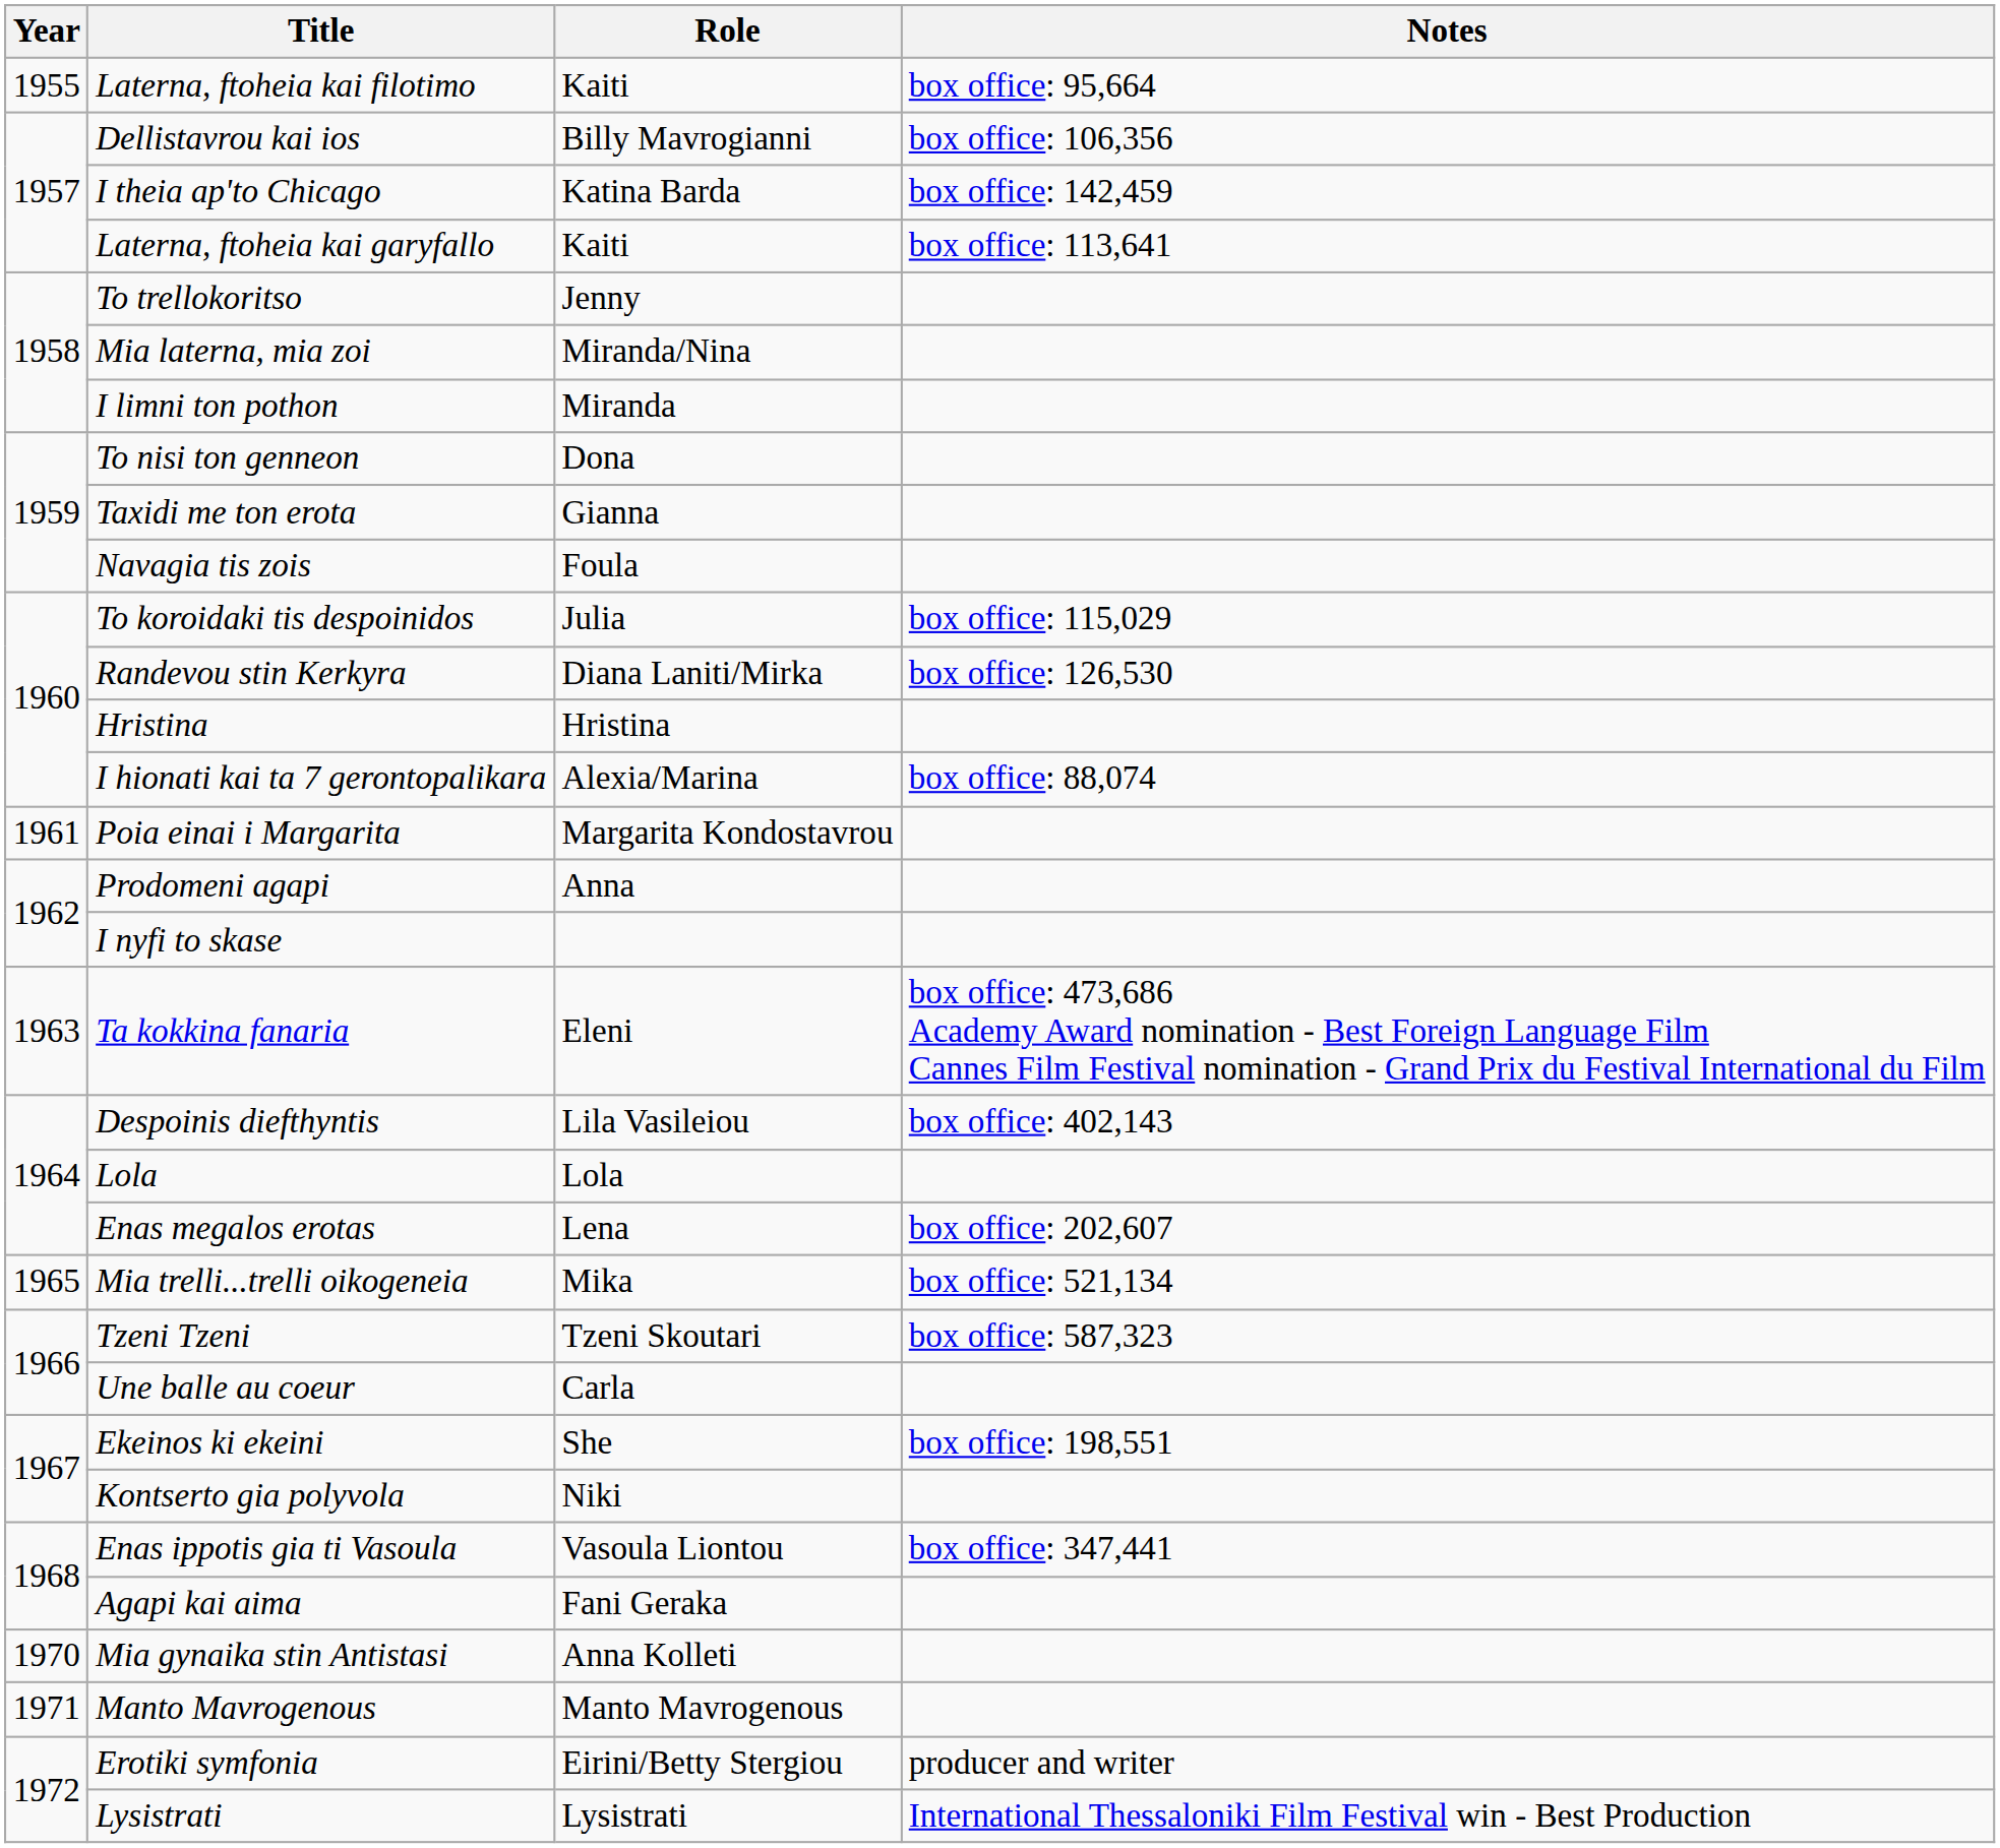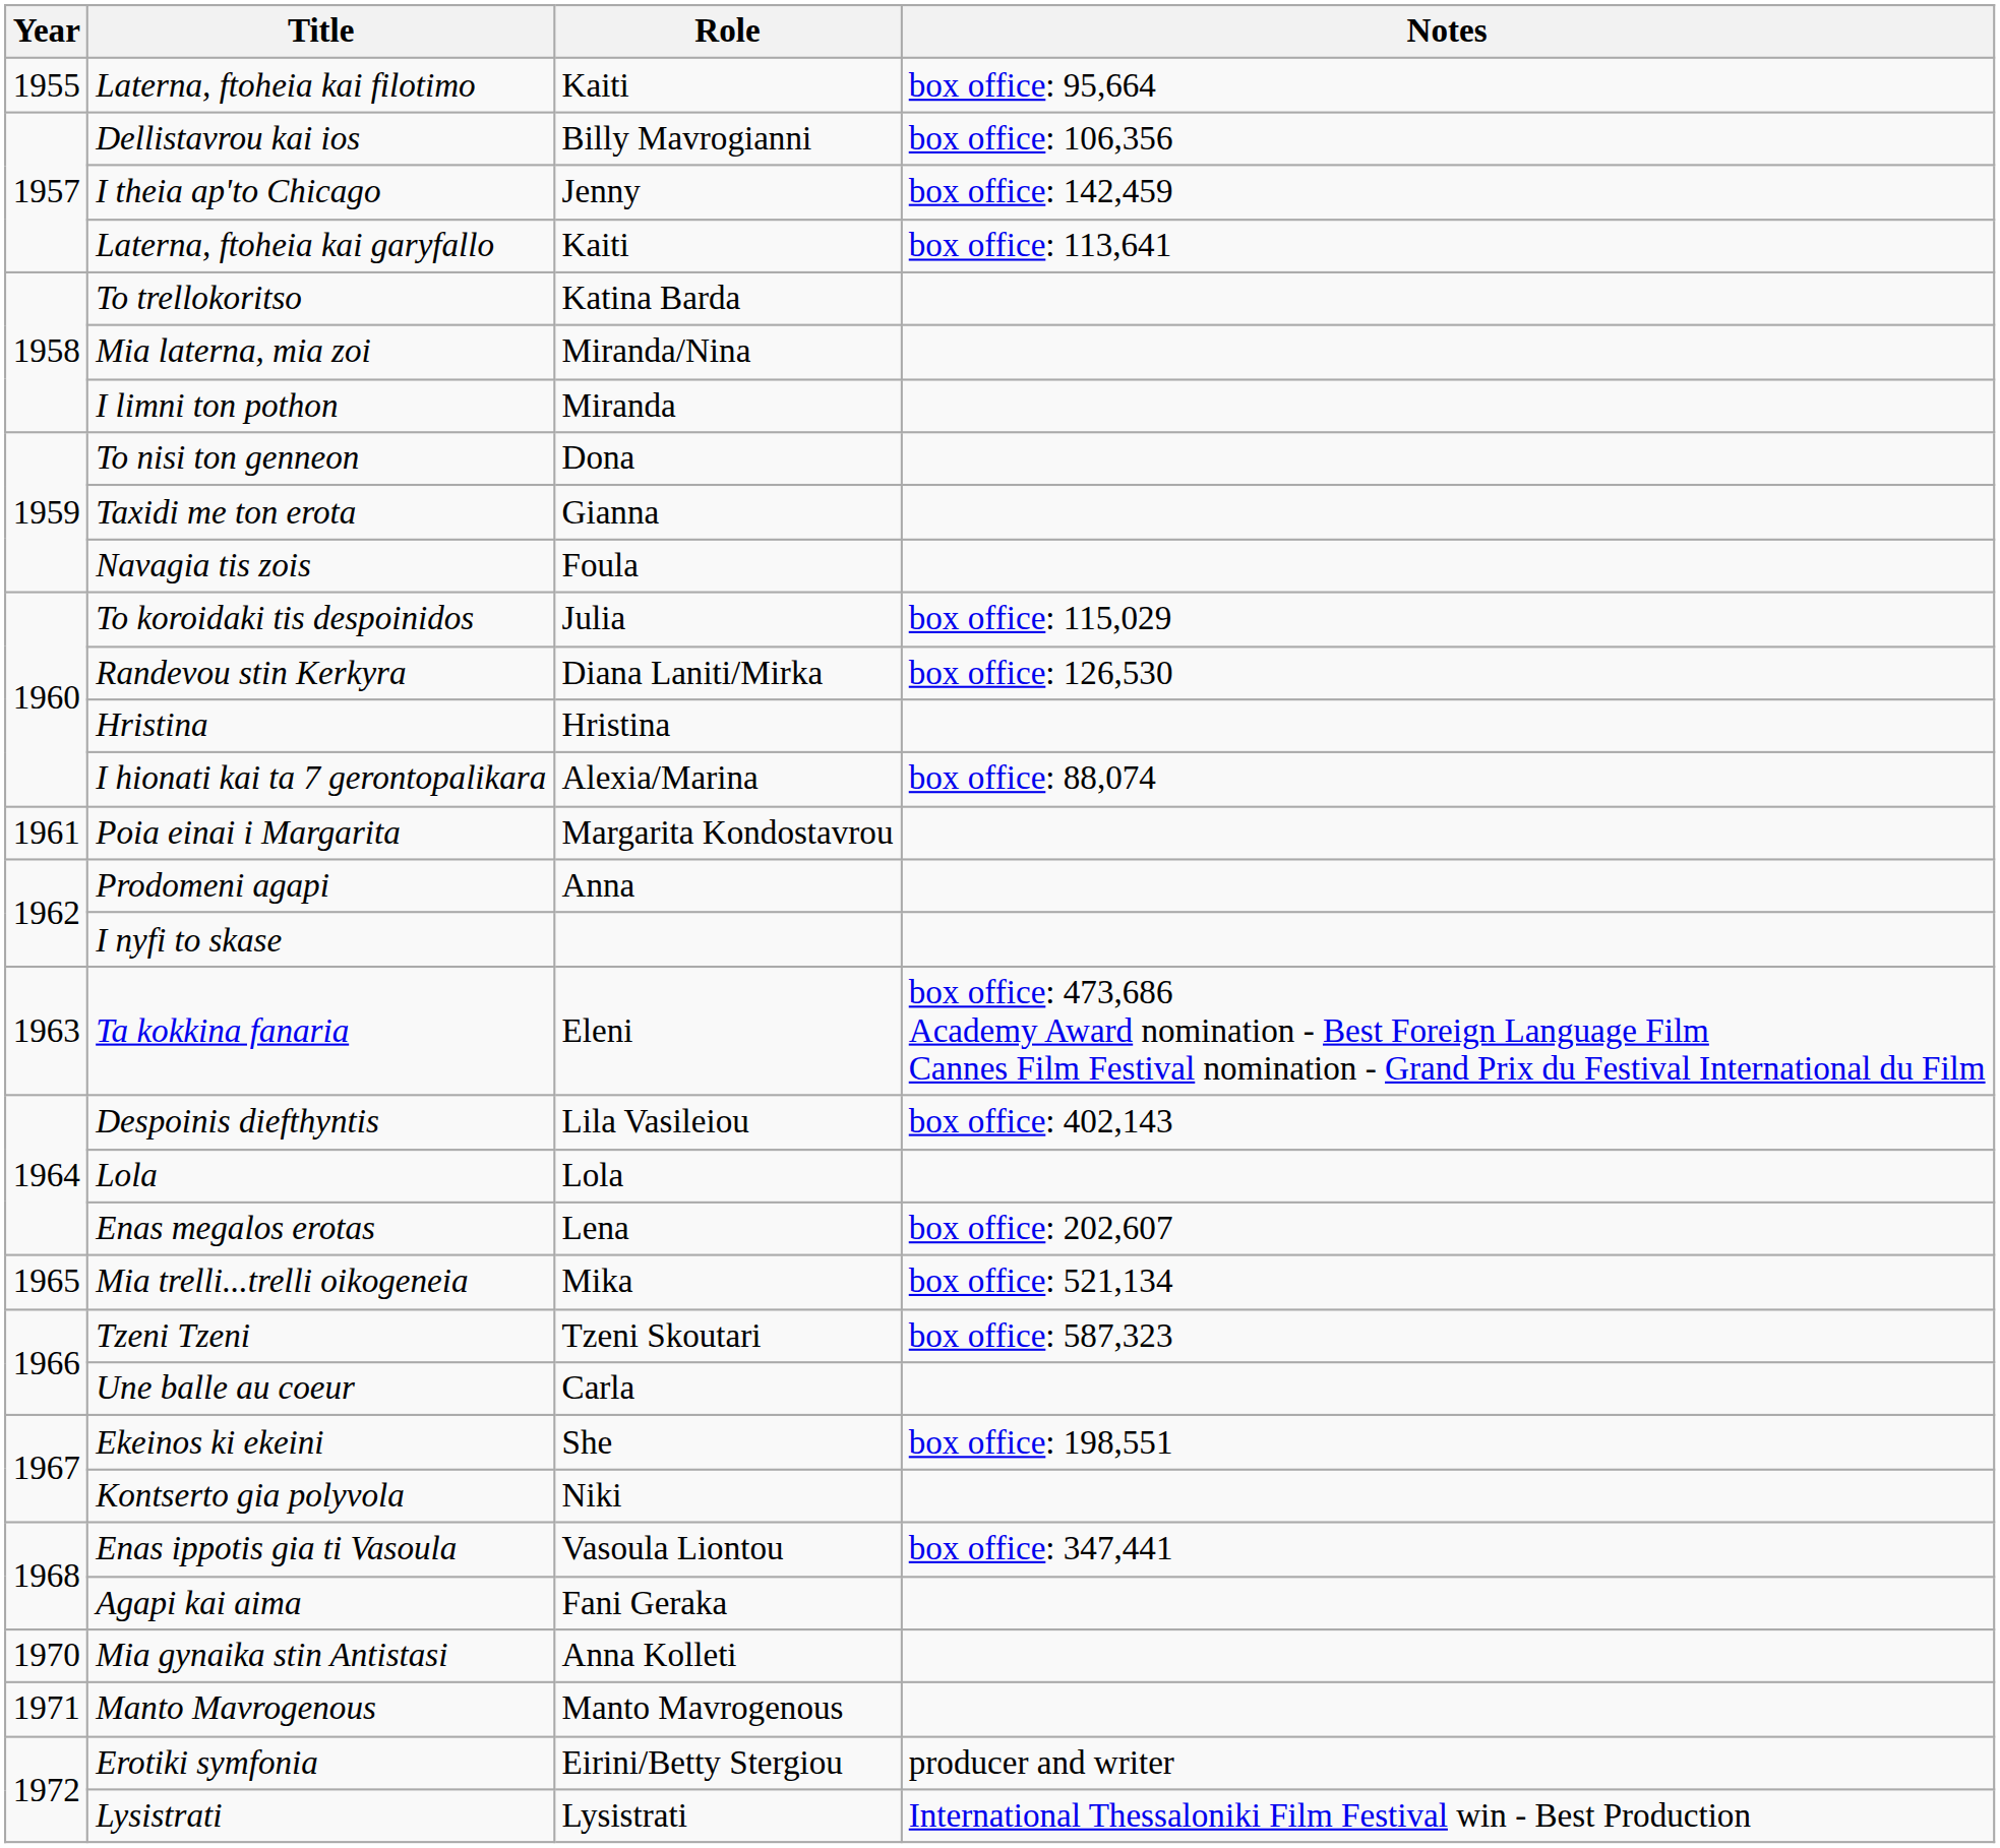 <table class="wikitable">
 <tr>
 <th>Year</th>
 <th>Title</th>
 <th>Role</th>
 <th>Notes</th>
 </tr>
 <tr>
 <td>1955</td>
 <td><em>Laterna, ftoheia kai filotimo</em></td>
 <td>Kaiti</td>
 <td><a href='#'>box office</a>: 95,664</td>
 </tr>
 <tr>
 <td rowspan="3">1957</td>
 <td><em>Dellistavrou kai ios</em></td>
 <td>Billy Mavrogianni</td>
 <td><a href='#'>box office</a>: 106,356</td>
 </tr>
 <tr>
 <td><em>I theia ap'to Chicago</em></td>
-<td>Katina Barda</td>
+<td>Jenny</td>
 <td><a href='#'>box office</a>: 142,459</td>
 </tr>
 <tr>
 <td><em>Laterna, ftoheia kai garyfallo</em></td>
 <td>Kaiti</td>
 <td><a href='#'>box office</a>: 113,641</td>
 </tr>
 <tr>
 <td rowspan="3">1958</td>
 <td><em>To trellokoritso</em></td>
-<td>Jenny</td>
+<td>Katina Barda</td>
 <td></td>
 </tr>
 <tr>
 <td><em>Mia laterna, mia zoi</em></td>
 <td>Miranda/Nina</td>
 <td></td>
 </tr>
 <tr>
 <td><em>I limni ton pothon</em></td>
 <td>Miranda</td>
 <td></td>
 </tr>
 <tr>
 <td rowspan="3">1959</td>
 <td><em>To nisi ton genneon</em></td>
 <td>Dona</td>
 <td></td>
 </tr>
 <tr>
 <td><em>Taxidi me ton erota</em></td>
 <td>Gianna</td>
 <td></td>
 </tr>
 <tr>
 <td><em>Navagia tis zois</em></td>
 <td>Foula</td>
 <td></td>
 </tr>
 <tr>
 <td rowspan="4">1960</td>
 <td><em>To koroidaki tis despoinidos</em></td>
 <td>Julia</td>
 <td><a href='#'>box office</a>: 115,029</td>
 </tr>
 <tr>
 <td><em>Randevou stin Kerkyra</em></td>
 <td>Diana Laniti/Mirka</td>
 <td><a href='#'>box office</a>: 126,530</td>
 </tr>
 <tr>
 <td><em>Hristina</em></td>
 <td>Hristina</td>
 <td></td>
 </tr>
 <tr>
 <td><em>I hionati kai ta 7 gerontopalikara</em></td>
 <td>Alexia/Marina</td>
 <td><a href='#'>box office</a>: 88,074</td>
 </tr>
 <tr>
 <td>1961</td>
 <td><em>Poia einai i Margarita</em></td>
 <td>Margarita Kondostavrou</td>
 <td></td>
 </tr>
 <tr>
 <td rowspan="2">1962</td>
 <td><em>Prodomeni agapi</em></td>
 <td>Anna</td>
 <td></td>
 </tr>
 <tr>
 <td><em>I nyfi to skase</em></td>
 <td></td>
 <td></td>
 </tr>
 <tr>
 <td>1963</td>
 <td><em><a href='#'>Ta kokkina fanaria</a></em></td>
 <td>Eleni</td>
 <td><a href='#'>box office</a>: 473,686<br><a href='#'>Academy Award</a> nomination - <a href='#'>Best Foreign Language Film</a><br><a href='#'>Cannes Film Festival</a> nomination - <a href='#'>Grand Prix du Festival International du Film</a></td>
 </tr>
 <tr>
 <td rowspan="3">1964</td>
 <td><em>Despoinis diefthyntis</em></td>
 <td>Lila Vasileiou</td>
 <td><a href='#'>box office</a>: 402,143</td>
 </tr>
 <tr>
 <td><em>Lola</em></td>
 <td>Lola</td>
 <td></td>
 </tr>
 <tr>
 <td><em>Enas megalos erotas</em></td>
 <td>Lena</td>
 <td><a href='#'>box office</a>: 202,607</td>
 </tr>
 <tr>
 <td>1965</td>
 <td><em>Mia trelli...trelli oikogeneia</em></td>
 <td>Mika</td>
 <td><a href='#'>box office</a>: 521,134</td>
 </tr>
 <tr>
 <td rowspan="2">1966</td>
 <td><em>Tzeni Tzeni</em></td>
 <td>Tzeni Skoutari</td>
 <td><a href='#'>box office</a>: 587,323</td>
 </tr>
 <tr>
 <td><em>Une balle au coeur</em></td>
 <td>Carla</td>
 <td></td>
 </tr>
 <tr>
 <td rowspan="2">1967</td>
 <td><em>Ekeinos ki ekeini</em></td>
 <td>She</td>
 <td><a href='#'>box office</a>: 198,551</td>
 </tr>
 <tr>
 <td><em>Kontserto gia polyvola</em></td>
 <td>Niki</td>
 <td></td>
 </tr>
 <tr>
 <td rowspan="2">1968</td>
 <td><em>Enas ippotis gia ti Vasoula</em></td>
 <td>Vasoula Liontou</td>
 <td><a href='#'>box office</a>: 347,441</td>
 </tr>
 <tr>
 <td><em>Agapi kai aima</em></td>
 <td>Fani Geraka</td>
 <td></td>
 </tr>
 <tr>
 <td>1970</td>
 <td><em>Mia gynaika stin Antistasi</em></td>
 <td>Anna Kolleti</td>
 <td></td>
 </tr>
 <tr>
 <td>1971</td>
 <td><em>Manto Mavrogenous</em></td>
 <td>Manto Mavrogenous</td>
 <td></td>
 </tr>
 <tr>
 <td rowspan="2">1972</td>
 <td><em>Erotiki symfonia</em></td>
 <td>Eirini/Betty Stergiou</td>
 <td>producer and writer</td>
 </tr>
 <tr>
 <td><em>Lysistrati</em></td>
 <td>Lysistrati</td>
 <td><a href='#'>International Thessaloniki Film Festival</a> win - Best Production</td>
 </tr>
 </table>
